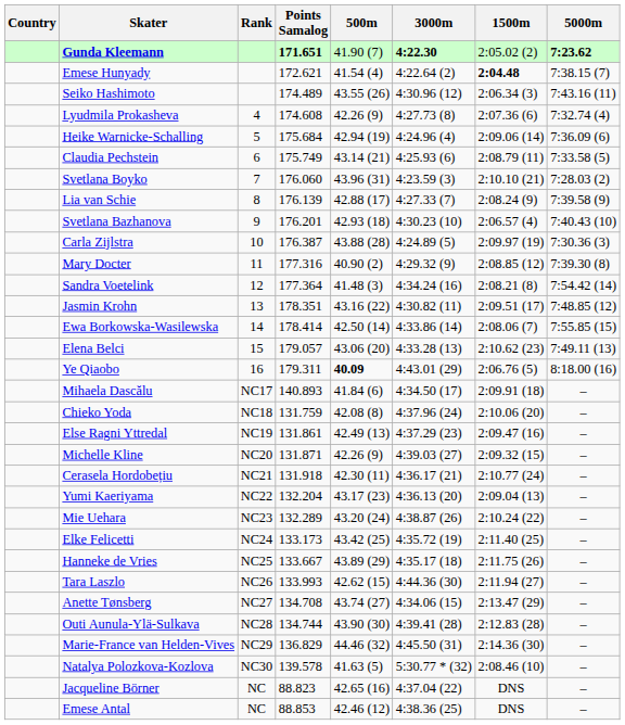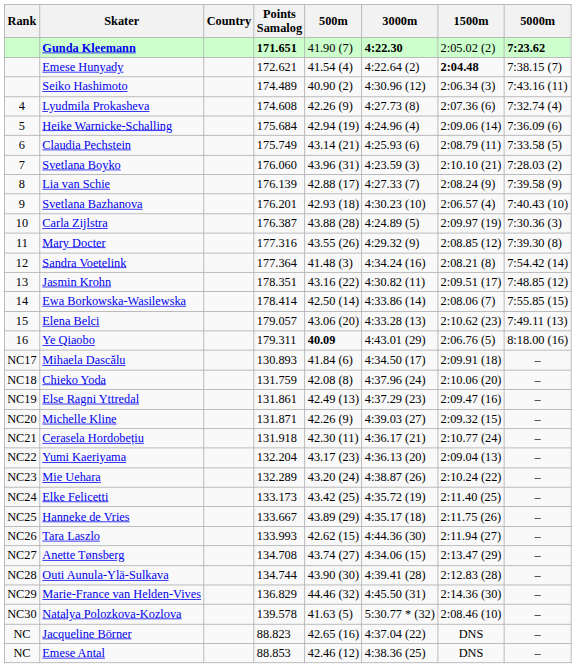 <table class="wikitable sortable" style="text-align:left">
 <tr>
+<th>Rank</th>
+<th>Skater</th>
 <th>Country</th>
-<th>Skater</th>
-<th>Rank</th>
 <th>Points <br> Samalog</th>
 <th>500m</th>
 <th>3000m</th>
 <th>1500m</th>
 <th>5000m</th>
 </tr>
 <tr bgcolor=ccffcc>
+<td style="text-align:center"></td>
+<td><strong><a href='#'>Gunda Kleemann</a></strong></td>
 <td></td>
-<td><strong><a href='#'>Gunda Kleemann</a></strong></td>
-<td style="text-align:center"></td>
 <td><strong>171.651</strong></td>
 <td>41.90 (7)</td>
 <td><strong>4:22.30</strong> </td>
 <td>2:05.02 (2)</td>
 <td><strong>7:23.62</strong> </td>
 </tr>
 <tr>
+<td style="text-align:center"></td>
+<td><a href='#'>Emese Hunyady</a></td>
 <td></td>
-<td><a href='#'>Emese Hunyady</a></td>
-<td style="text-align:center"></td>
 <td>172.621</td>
 <td>41.54 (4)</td>
 <td>4:22.64 (2)</td>
 <td><strong>2:04.48</strong> </td>
 <td>7:38.15 (7)</td>
 </tr>
 <tr>
+<td style="text-align:center"></td>
+<td><a href='#'>Seiko Hashimoto</a></td>
 <td></td>
-<td><a href='#'>Seiko Hashimoto</a></td>
-<td style="text-align:center"></td>
 <td>174.489</td>
-<td>43.55 (26)</td>
+<td>40.90 (2)</td>
 <td>4:30.96 (12)</td>
 <td>2:06.34 (3)</td>
 <td>7:43.16 (11)</td>
 </tr>
 <tr>
+<td style="text-align:center">4</td>
+<td><a href='#'>Lyudmila Prokasheva</a></td>
 <td></td>
-<td><a href='#'>Lyudmila Prokasheva</a></td>
-<td style="text-align:center">4</td>
 <td>174.608</td>
 <td>42.26 (9)</td>
 <td>4:27.73 (8)</td>
 <td>2:07.36 (6)</td>
 <td>7:32.74 (4)</td>
 </tr>
 <tr>
+<td style="text-align:center">5</td>
+<td><a href='#'>Heike Warnicke-Schalling</a></td>
 <td></td>
-<td><a href='#'>Heike Warnicke-Schalling</a></td>
-<td style="text-align:center">5</td>
 <td>175.684</td>
 <td>42.94 (19)</td>
 <td>4:24.96 (4)</td>
 <td>2:09.06 (14)</td>
 <td>7:36.09 (6)</td>
 </tr>
 <tr>
+<td style="text-align:center">6</td>
+<td><a href='#'>Claudia Pechstein</a></td>
 <td></td>
-<td><a href='#'>Claudia Pechstein</a></td>
-<td style="text-align:center">6</td>
 <td>175.749</td>
 <td>43.14 (21)</td>
 <td>4:25.93 (6)</td>
 <td>2:08.79 (11)</td>
 <td>7:33.58 (5)</td>
 </tr>
 <tr>
+<td style="text-align:center">7</td>
+<td><a href='#'>Svetlana Boyko</a></td>
 <td></td>
-<td><a href='#'>Svetlana Boyko</a></td>
-<td style="text-align:center">7</td>
 <td>176.060</td>
 <td>43.96 (31)</td>
 <td>4:23.59 (3)</td>
 <td>2:10.10 (21)</td>
 <td>7:28.03 (2)</td>
 </tr>
 <tr>
+<td style="text-align:center">8</td>
+<td><a href='#'>Lia van Schie</a></td>
 <td></td>
-<td><a href='#'>Lia van Schie</a></td>
-<td style="text-align:center">8</td>
 <td>176.139</td>
 <td>42.88 (17)</td>
 <td>4:27.33 (7)</td>
 <td>2:08.24 (9)</td>
 <td>7:39.58 (9)</td>
 </tr>
 <tr>
+<td style="text-align:center">9</td>
+<td><a href='#'>Svetlana Bazhanova</a></td>
 <td></td>
-<td><a href='#'>Svetlana Bazhanova</a></td>
-<td style="text-align:center">9</td>
 <td>176.201</td>
 <td>42.93 (18)</td>
 <td>4:30.23 (10)</td>
 <td>2:06.57 (4)</td>
 <td>7:40.43 (10)</td>
 </tr>
 <tr>
+<td style="text-align:center">10</td>
+<td><a href='#'>Carla Zijlstra</a></td>
 <td></td>
-<td><a href='#'>Carla Zijlstra</a></td>
-<td style="text-align:center">10</td>
 <td>176.387</td>
 <td>43.88 (28)</td>
 <td>4:24.89 (5)</td>
 <td>2:09.97 (19)</td>
 <td>7:30.36 (3)</td>
 </tr>
 <tr>
+<td style="text-align:center">11</td>
+<td><a href='#'>Mary Docter</a></td>
 <td></td>
-<td><a href='#'>Mary Docter</a></td>
-<td style="text-align:center">11</td>
 <td>177.316</td>
-<td>40.90 (2)</td>
+<td>43.55 (26)</td>
 <td>4:29.32 (9)</td>
 <td>2:08.85 (12)</td>
 <td>7:39.30 (8)</td>
 </tr>
 <tr>
+<td style="text-align:center">12</td>
+<td><a href='#'>Sandra Voetelink</a></td>
 <td></td>
-<td><a href='#'>Sandra Voetelink</a></td>
-<td style="text-align:center">12</td>
 <td>177.364</td>
 <td>41.48 (3)</td>
 <td>4:34.24 (16)</td>
 <td>2:08.21 (8)</td>
 <td>7:54.42 (14)</td>
 </tr>
 <tr>
+<td style="text-align:center">13</td>
+<td><a href='#'>Jasmin Krohn</a></td>
 <td></td>
-<td><a href='#'>Jasmin Krohn</a></td>
-<td style="text-align:center">13</td>
 <td>178.351</td>
 <td>43.16 (22)</td>
 <td>4:30.82 (11)</td>
 <td>2:09.51 (17)</td>
 <td>7:48.85 (12)</td>
 </tr>
 <tr>
+<td style="text-align:center">14</td>
+<td><a href='#'>Ewa Borkowska-Wasilewska</a></td>
 <td></td>
-<td><a href='#'>Ewa Borkowska-Wasilewska</a></td>
-<td style="text-align:center">14</td>
 <td>178.414</td>
 <td>42.50 (14)</td>
 <td>4:33.86 (14)</td>
 <td>2:08.06 (7)</td>
 <td>7:55.85 (15)</td>
 </tr>
 <tr>
+<td style="text-align:center">15</td>
+<td><a href='#'>Elena Belci</a></td>
 <td></td>
-<td><a href='#'>Elena Belci</a></td>
-<td style="text-align:center">15</td>
 <td>179.057</td>
 <td>43.06 (20)</td>
 <td>4:33.28 (13)</td>
 <td>2:10.62 (23)</td>
 <td>7:49.11 (13)</td>
 </tr>
 <tr>
+<td style="text-align:center">16</td>
+<td><a href='#'>Ye Qiaobo</a></td>
 <td></td>
-<td><a href='#'>Ye Qiaobo</a></td>
-<td style="text-align:center">16</td>
 <td>179.311</td>
 <td><strong>40.09</strong> </td>
 <td>4:43.01 (29)</td>
 <td>2:06.76 (5)</td>
 <td>8:18.00 (16)</td>
 </tr>
 <tr>
+<td style="text-align:center">NC17</td>
+<td><a href='#'>Mihaela Dascălu</a></td>
 <td></td>
-<td><a href='#'>Mihaela Dascălu</a></td>
-<td style="text-align:center">NC17</td>
-<td>140.893</td>
+<td>130.893</td>
 <td>41.84 (6)</td>
 <td>4:34.50 (17)</td>
 <td>2:09.91 (18)</td>
 <td style="text-align:center">–</td>
 </tr>
 <tr>
+<td style="text-align:center">NC18</td>
+<td><a href='#'>Chieko Yoda</a></td>
 <td></td>
-<td><a href='#'>Chieko Yoda</a></td>
-<td style="text-align:center">NC18</td>
 <td>131.759</td>
 <td>42.08 (8)</td>
 <td>4:37.96 (24)</td>
 <td>2:10.06 (20)</td>
 <td style="text-align:center">–</td>
 </tr>
 <tr>
+<td style="text-align:center">NC19</td>
+<td><a href='#'>Else Ragni Yttredal</a></td>
 <td></td>
-<td><a href='#'>Else Ragni Yttredal</a></td>
-<td style="text-align:center">NC19</td>
 <td>131.861</td>
 <td>42.49 (13)</td>
 <td>4:37.29 (23)</td>
 <td>2:09.47 (16)</td>
 <td style="text-align:center">–</td>
 </tr>
 <tr>
+<td style="text-align:center">NC20</td>
+<td><a href='#'>Michelle Kline</a></td>
 <td></td>
-<td><a href='#'>Michelle Kline</a></td>
-<td style="text-align:center">NC20</td>
 <td>131.871</td>
 <td>42.26 (9)</td>
 <td>4:39.03 (27)</td>
 <td>2:09.32 (15)</td>
 <td style="text-align:center">–</td>
 </tr>
 <tr>
+<td style="text-align:center">NC21</td>
+<td><a href='#'>Cerasela Hordobețiu</a></td>
 <td></td>
-<td><a href='#'>Cerasela Hordobețiu</a></td>
-<td style="text-align:center">NC21</td>
 <td>131.918</td>
 <td>42.30 (11)</td>
 <td>4:36.17 (21)</td>
 <td>2:10.77 (24)</td>
 <td style="text-align:center">–</td>
 </tr>
 <tr>
+<td style="text-align:center">NC22</td>
+<td><a href='#'>Yumi Kaeriyama</a></td>
 <td></td>
-<td><a href='#'>Yumi Kaeriyama</a></td>
-<td style="text-align:center">NC22</td>
 <td>132.204</td>
 <td>43.17 (23)</td>
 <td>4:36.13 (20)</td>
 <td>2:09.04 (13)</td>
 <td style="text-align:center">–</td>
 </tr>
 <tr>
+<td style="text-align:center">NC23</td>
+<td><a href='#'>Mie Uehara</a></td>
 <td></td>
-<td><a href='#'>Mie Uehara</a></td>
-<td style="text-align:center">NC23</td>
 <td>132.289</td>
 <td>43.20 (24)</td>
 <td>4:38.87 (26)</td>
 <td>2:10.24 (22)</td>
 <td style="text-align:center">–</td>
 </tr>
 <tr>
+<td style="text-align:center">NC24</td>
+<td><a href='#'>Elke Felicetti</a></td>
 <td></td>
-<td><a href='#'>Elke Felicetti</a></td>
-<td style="text-align:center">NC24</td>
 <td>133.173</td>
 <td>43.42 (25)</td>
 <td>4:35.72 (19)</td>
 <td>2:11.40 (25)</td>
 <td style="text-align:center">–</td>
 </tr>
 <tr>
+<td style="text-align:center">NC25</td>
+<td><a href='#'>Hanneke de Vries</a></td>
 <td></td>
-<td><a href='#'>Hanneke de Vries</a></td>
-<td style="text-align:center">NC25</td>
 <td>133.667</td>
 <td>43.89 (29)</td>
 <td>4:35.17 (18)</td>
 <td>2:11.75 (26)</td>
 <td style="text-align:center">–</td>
 </tr>
 <tr>
+<td style="text-align:center">NC26</td>
+<td><a href='#'>Tara Laszlo</a></td>
 <td></td>
-<td><a href='#'>Tara Laszlo</a></td>
-<td style="text-align:center">NC26</td>
 <td>133.993</td>
 <td>42.62 (15)</td>
 <td>4:44.36 (30)</td>
 <td>2:11.94 (27)</td>
 <td style="text-align:center">–</td>
 </tr>
 <tr>
+<td style="text-align:center">NC27</td>
+<td><a href='#'>Anette Tønsberg</a></td>
 <td></td>
-<td><a href='#'>Anette Tønsberg</a></td>
-<td style="text-align:center">NC27</td>
 <td>134.708</td>
 <td>43.74 (27)</td>
 <td>4:34.06 (15)</td>
 <td>2:13.47 (29)</td>
 <td style="text-align:center">–</td>
 </tr>
 <tr>
+<td style="text-align:center">NC28</td>
+<td><a href='#'>Outi Aunula-Ylä-Sulkava</a></td>
 <td></td>
-<td><a href='#'>Outi Aunula-Ylä-Sulkava</a></td>
-<td style="text-align:center">NC28</td>
 <td>134.744</td>
 <td>43.90 (30)</td>
 <td>4:39.41 (28)</td>
 <td>2:12.83 (28)</td>
 <td style="text-align:center">–</td>
 </tr>
 <tr>
+<td style="text-align:center">NC29</td>
+<td><a href='#'>Marie-France van Helden-Vives</a></td>
 <td></td>
-<td><a href='#'>Marie-France van Helden-Vives</a></td>
-<td style="text-align:center">NC29</td>
 <td>136.829</td>
 <td>44.46 (32)</td>
 <td>4:45.50 (31)</td>
 <td>2:14.36 (30)</td>
 <td style="text-align:center">–</td>
 </tr>
 <tr>
+<td style="text-align:center">NC30</td>
+<td><a href='#'>Natalya Polozkova-Kozlova</a></td>
 <td></td>
-<td><a href='#'>Natalya Polozkova-Kozlova</a></td>
-<td style="text-align:center">NC30</td>
 <td>139.578</td>
 <td>41.63 (5)</td>
 <td>5:30.77 * (32)</td>
 <td>2:08.46 (10)</td>
 <td style="text-align:center">–</td>
 </tr>
 <tr>
+<td style="text-align:center">NC</td>
+<td><a href='#'>Jacqueline Börner</a></td>
 <td></td>
-<td><a href='#'>Jacqueline Börner</a></td>
-<td style="text-align:center">NC</td>
 <td>88.823</td>
 <td>42.65 (16)</td>
 <td>4:37.04 (22)</td>
 <td style="text-align:center">DNS</td>
 <td style="text-align:center">–</td>
 </tr>
 <tr>
+<td style="text-align:center">NC</td>
+<td><a href='#'>Emese Antal</a></td>
 <td></td>
-<td><a href='#'>Emese Antal</a></td>
-<td style="text-align:center">NC</td>
 <td>88.853</td>
 <td>42.46 (12)</td>
 <td>4:38.36 (25)</td>
 <td style="text-align:center">DNS</td>
 <td style="text-align:center">–</td>
 </tr>
 </table>
